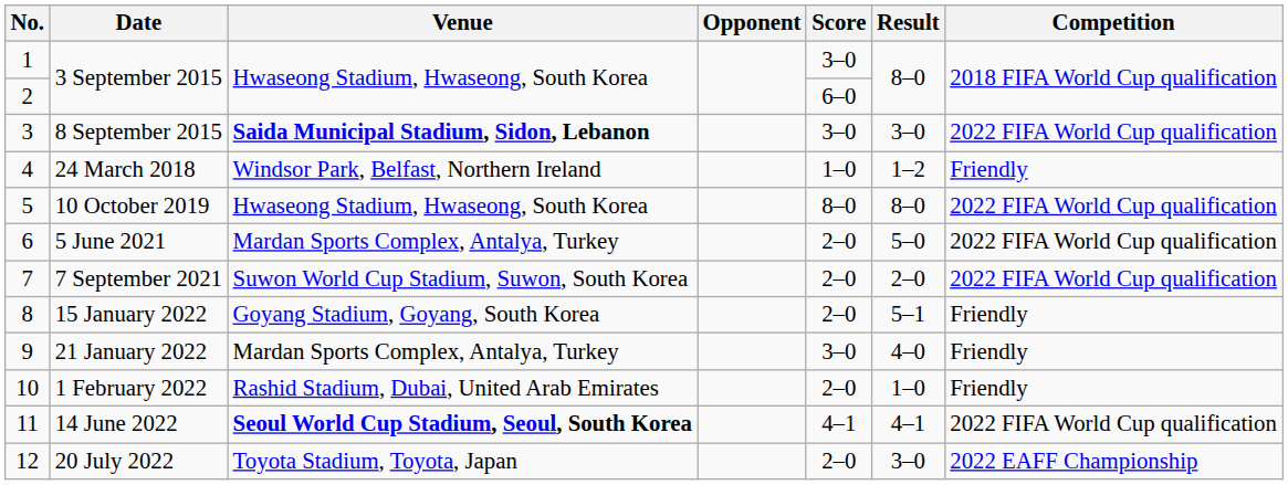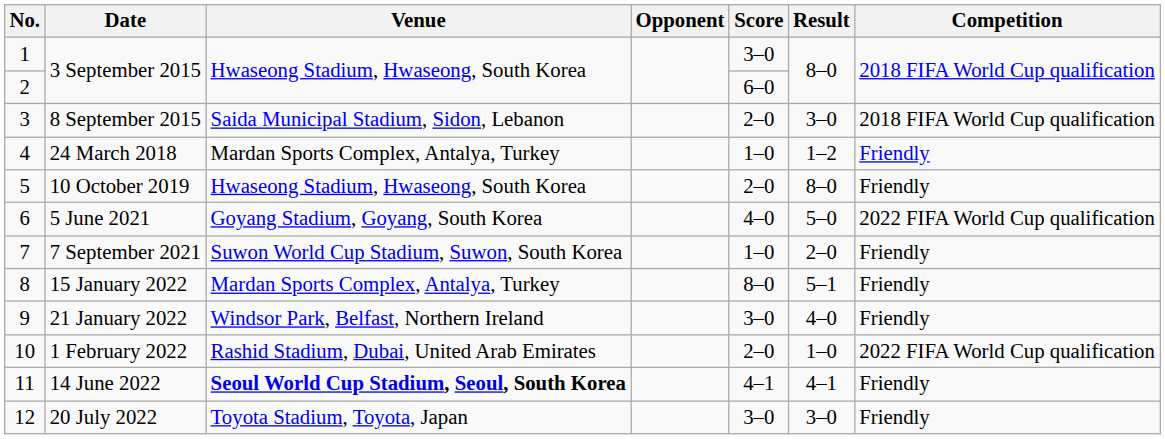 <table class="wikitable sortable">
 <tr>
 <th scope="col">No.</th>
 <th scope="col">Date</th>
 <th scope="col">Venue</th>
 <th scope="col">Opponent</th>
 <th scope="col">Score</th>
 <th scope="col">Result</th>
 <th scope="col">Competition</th>
 </tr>
 <tr>
 <td align="center">1</td>
 <td rowspan="2">3 September 2015</td>
 <td rowspan="2"><a href='#'>Hwaseong Stadium</a>, <a href='#'>Hwaseong</a>, South Korea</td>
 <td rowspan="2"></td>
 <td align="center">3–0</td>
 <td rowspan="2" align="center">8–0</td>
 <td rowspan="2"><a href='#'>2018 FIFA World Cup qualification</a></td>
 </tr>
 <tr>
 <td align="center">2</td>
 <td align="center">6–0</td>
 </tr>
 <tr>
 <td align="center">3</td>
 <td>8 September 2015</td>
-<td><strong><a href='#'>Saida Municipal Stadium</a>, <a href='#'>Sidon</a>, Lebanon</strong></td>
+<td><a href='#'>Saida Municipal Stadium</a>, <a href='#'>Sidon</a>, Lebanon</td>
 <td></td>
+<td align="center">2–0</td>
 <td align="center">3–0</td>
-<td align="center">3–0</td>
-<td><a href='#'>2022 FIFA World Cup qualification</a></td>
+<td>2018 FIFA World Cup qualification</td>
 </tr>
 <tr>
 <td align="center">4</td>
 <td>24 March 2018</td>
-<td><a href='#'>Windsor Park</a>, <a href='#'>Belfast</a>, Northern Ireland</td>
+<td>Mardan Sports Complex, Antalya, Turkey</td>
 <td></td>
 <td align="center">1–0</td>
 <td align="center">1–2</td>
 <td><a href='#'>Friendly</a></td>
 </tr>
 <tr>
 <td align="center">5</td>
 <td>10 October 2019</td>
 <td><a href='#'>Hwaseong Stadium</a>, <a href='#'>Hwaseong</a>, South Korea</td>
 <td></td>
+<td align="center">2–0</td>
 <td align="center">8–0</td>
-<td align="center">8–0</td>
-<td><a href='#'>2022 FIFA World Cup qualification</a></td>
+<td>Friendly</td>
 </tr>
 <tr>
 <td align="center">6</td>
 <td>5 June 2021</td>
-<td><a href='#'>Mardan Sports Complex</a>, <a href='#'>Antalya</a>, Turkey</td>
+<td><a href='#'>Goyang Stadium</a>, <a href='#'>Goyang</a>, South Korea</td>
 <td></td>
-<td align="center">2–0</td>
+<td align="center">4–0</td>
 <td align="center">5–0</td>
 <td>2022 FIFA World Cup qualification</td>
 </tr>
 <tr>
 <td align="center">7</td>
 <td>7 September 2021</td>
 <td><a href='#'>Suwon World Cup Stadium</a>, <a href='#'>Suwon</a>, South Korea</td>
 <td></td>
+<td align="center">1–0</td>
 <td align="center">2–0</td>
-<td align="center">2–0</td>
-<td><a href='#'>2022 FIFA World Cup qualification</a></td>
+<td>Friendly</td>
 </tr>
 <tr>
 <td align="center">8</td>
 <td>15 January 2022</td>
-<td><a href='#'>Goyang Stadium</a>, <a href='#'>Goyang</a>, South Korea</td>
+<td><a href='#'>Mardan Sports Complex</a>, <a href='#'>Antalya</a>, Turkey</td>
 <td></td>
-<td align="center">2–0</td>
+<td align="center">8–0</td>
 <td align="center">5–1</td>
 <td>Friendly</td>
 </tr>
 <tr>
 <td align="center">9</td>
 <td>21 January 2022</td>
-<td>Mardan Sports Complex, Antalya, Turkey</td>
+<td><a href='#'>Windsor Park</a>, <a href='#'>Belfast</a>, Northern Ireland</td>
 <td></td>
 <td align="center">3–0</td>
 <td align="center">4–0</td>
 <td>Friendly</td>
 </tr>
 <tr>
 <td align="center">10</td>
 <td>1 February 2022</td>
 <td><a href='#'>Rashid Stadium</a>, <a href='#'>Dubai</a>, United Arab Emirates</td>
 <td></td>
 <td align="center">2–0</td>
 <td align="center">1–0</td>
-<td>Friendly</td>
+<td>2022 FIFA World Cup qualification</td>
 </tr>
 <tr>
 <td align="center">11</td>
 <td>14 June 2022</td>
 <td><strong><a href='#'>Seoul World Cup Stadium</a>, <a href='#'>Seoul</a>, South Korea</strong></td>
 <td></td>
 <td align="center">4–1</td>
 <td align="center">4–1</td>
-<td>2022 FIFA World Cup qualification</td>
+<td>Friendly</td>
 </tr>
 <tr>
 <td align="center">12</td>
 <td>20 July 2022</td>
 <td><a href='#'>Toyota Stadium</a>, <a href='#'>Toyota</a>, Japan</td>
 <td></td>
-<td align="center">2–0</td>
 <td align="center">3–0</td>
-<td><a href='#'>2022 EAFF Championship</a></td>
+<td align="center">3–0</td>
+<td>Friendly</td>
 </tr>
 </table>
